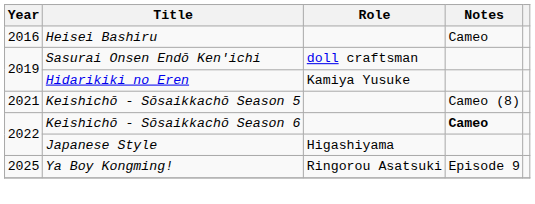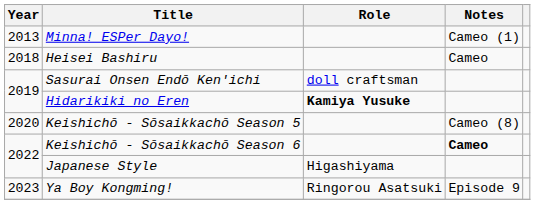 <table class="wikitable sortable">
 <tr>
 <th>Year</th>
 <th>Title</th>
 <th>Role</th>
 <th>Notes</th>
 <th></th>
 </tr>
 <tr>
-<td>2016</td>
+<td>2013</td>
+<td><em><a href='#'>Minna! ESPer Dayo!</a></em></td>
+<td></td>
+<td>Cameo (1)</td>
+<td></td>
+</tr>
+<tr>
+<td>2018</td>
 <td><em>Heisei Bashiru</em></td>
 <td></td>
 <td>Cameo</td>
 <td></td>
 </tr>
 <tr>
 <td rowspan="2">2019</td>
 <td><em>Sasurai Onsen Endō Ken'ichi</em></td>
 <td><a href='#'> doll</a> craftsman</td>
 <td></td>
 <td></td>
 </tr>
 <tr>
 <td><em><a href='#'>Hidarikiki no Eren</a></em></td>
-<td>Kamiya Yusuke</td>
+<td><strong>Kamiya Yusuke</strong></td>
 <td></td>
 <td></td>
 </tr>
 <tr>
-<td>2021</td>
+<td>2020</td>
 <td><em>Keishichō - Sōsaikkachō</em> <em>Season 5</em></td>
 <td></td>
 <td>Cameo (8)</td>
 <td></td>
 </tr>
 <tr>
 <td rowspan="2">2022</td>
 <td><em>Keishichō - Sōsaikkachō Season 6</em></td>
 <td></td>
 <td><strong>Cameo</strong></td>
 <td></td>
 </tr>
 <tr>
 <td><em>Japanese Style</em></td>
 <td>Higashiyama</td>
 <td></td>
 <td></td>
 </tr>
 <tr>
-<td>2025</td>
+<td>2023</td>
 <td><em>Ya Boy Kongming!</em></td>
 <td>Ringorou Asatsuki</td>
 <td>Episode 9</td>
 <td></td>
 </tr>
 <tr>
 </tr>
 </table>
